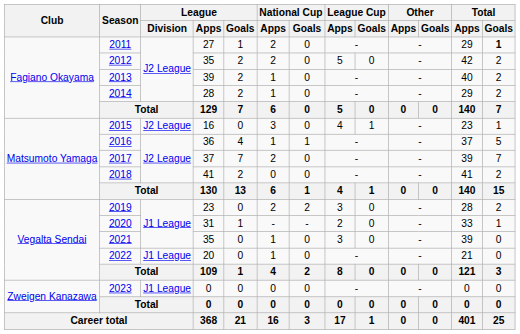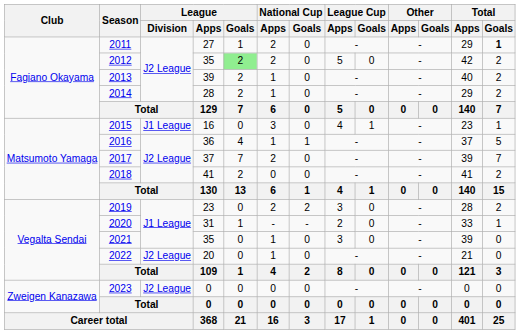 <table class="wikitable" style="text-align: center">
 <tr>
 <th rowspan="2">Club</th>
 <th rowspan="2">Season</th>
 <th colspan="3">League</th>
 <th colspan="2">National Cup</th>
 <th colspan="2">League Cup</th>
 <th colspan="2">Other</th>
 <th colspan="2">Total</th>
 </tr>
 <tr>
 <th>Division</th>
 <th>Apps</th>
 <th>Goals</th>
 <th>Apps</th>
 <th>Goals</th>
 <th>Apps</th>
 <th>Goals</th>
 <th>Apps</th>
 <th>Goals</th>
 <th>Apps</th>
 <th>Goals</th>
 </tr>
 <tr>
 <td rowspan="5"><a href='#'>Fagiano Okayama</a></td>
 <td><a href='#'>2011</a></td>
 <td rowspan="4"><a href='#'>J2 League</a></td>
 <td>27</td>
 <td>1</td>
 <td>2</td>
 <td>0</td>
 <td colspan="2">-</td>
 <td colspan="2">-</td>
 <td>29</td>
 <td><strong>1</strong></td>
 </tr>
 <tr>
 <td><a href='#'>2012</a></td>
 <td>35</td>
-<td>2</td>
+<td style="background: lightgreen;">2</td>
 <td>2</td>
 <td>0</td>
 <td>5</td>
 <td>0</td>
 <td colspan="2">-</td>
 <td>42</td>
 <td>2</td>
 </tr>
 <tr>
 <td><a href='#'>2013</a></td>
 <td>39</td>
 <td>2</td>
 <td>1</td>
 <td>0</td>
 <td colspan="2">-</td>
 <td colspan="2">-</td>
 <td>40</td>
 <td>2</td>
 </tr>
 <tr>
 <td><a href='#'>2014</a></td>
 <td>28</td>
 <td>2</td>
 <td>1</td>
 <td>0</td>
 <td colspan="2">-</td>
 <td colspan="2">-</td>
 <td>29</td>
 <td>2</td>
 </tr>
 <tr>
 <th colspan="2">Total</th>
 <th>129</th>
 <th>7</th>
 <th>6</th>
 <th>0</th>
 <th>5</th>
 <th>0</th>
 <th>0</th>
 <th>0</th>
 <th>140</th>
 <th>7</th>
 </tr>
 <tr>
 <td rowspan="5"><a href='#'>Matsumoto Yamaga</a></td>
 <td><a href='#'>2015</a></td>
-<td><a href='#'>J2 League</a></td>
+<td><a href='#'>J1 League</a></td>
 <td>16</td>
 <td>0</td>
 <td>3</td>
 <td>0</td>
 <td>4</td>
 <td>1</td>
 <td colspan="2">-</td>
 <td>23</td>
 <td>1</td>
 </tr>
 <tr>
 <td><a href='#'>2016</a></td>
 <td rowspan="3"><a href='#'>J2 League</a></td>
 <td>36</td>
 <td>4</td>
 <td>1</td>
 <td>1</td>
 <td colspan="2">-</td>
 <td colspan="2">-</td>
 <td>37</td>
 <td>5</td>
 </tr>
 <tr>
 <td><a href='#'>2017</a></td>
 <td>37</td>
 <td>7</td>
 <td>2</td>
 <td>0</td>
 <td colspan="2">-</td>
 <td colspan="2">-</td>
 <td>39</td>
 <td>7</td>
 </tr>
 <tr>
 <td><a href='#'>2018</a></td>
 <td>41</td>
 <td>2</td>
 <td>0</td>
 <td>0</td>
 <td colspan="2">-</td>
 <td colspan="2">-</td>
 <td>41</td>
 <td>2</td>
 </tr>
 <tr>
 <th colspan="2">Total</th>
 <th>130</th>
 <th>13</th>
 <th>6</th>
 <th>1</th>
 <th>4</th>
 <th>1</th>
 <th>0</th>
 <th>0</th>
 <th>140</th>
 <th>15</th>
 </tr>
 <tr>
 <td rowspan="5"><a href='#'>Vegalta Sendai</a></td>
 <td><a href='#'>2019</a></td>
 <td rowspan="3"><a href='#'>J1 League</a></td>
 <td>23</td>
 <td>0</td>
 <td>2</td>
 <td>2</td>
 <td>3</td>
 <td>0</td>
 <td colspan="2">-</td>
 <td>28</td>
 <td>2</td>
 </tr>
 <tr>
 <td><a href='#'>2020</a></td>
 <td>31</td>
 <td>1</td>
 <td>-</td>
 <td>-</td>
 <td>2</td>
 <td>0</td>
 <td colspan="2">-</td>
 <td>33</td>
 <td>1</td>
 </tr>
 <tr>
 <td><a href='#'>2021</a></td>
 <td>35</td>
 <td>0</td>
 <td>1</td>
 <td>0</td>
 <td>3</td>
 <td>0</td>
 <td colspan="2">-</td>
 <td>39</td>
 <td>0</td>
 </tr>
 <tr>
 <td><a href='#'>2022</a></td>
-<td><a href='#'>J1 League</a></td>
+<td><a href='#'>J2 League</a></td>
 <td>20</td>
 <td>0</td>
 <td>1</td>
 <td>0</td>
 <td colspan="2">-</td>
 <td colspan="2">-</td>
 <td>21</td>
 <td>0</td>
 </tr>
 <tr>
 <th colspan="2">Total</th>
 <th>109</th>
 <th>1</th>
 <th>4</th>
 <th>2</th>
 <th>8</th>
 <th>0</th>
 <th>0</th>
 <th>0</th>
 <th>121</th>
 <th>3</th>
 </tr>
 <tr>
 <td rowspan="2"><a href='#'>Zweigen Kanazawa</a></td>
 <td><a href='#'>2023</a></td>
-<td><a href='#'>J1 League</a></td>
+<td><a href='#'>J2 League</a></td>
 <td>0</td>
 <td>0</td>
 <td>0</td>
 <td>0</td>
 <td colspan="2">-</td>
 <td colspan="2">-</td>
 <td>0</td>
 <td>0</td>
 </tr>
 <tr>
 <th colspan="2">Total</th>
 <th>0</th>
 <th>0</th>
 <th>0</th>
 <th>0</th>
 <th>0</th>
 <th>0</th>
 <th>0</th>
 <th>0</th>
 <th>0</th>
 <th>0</th>
 </tr>
 <tr>
 <th colspan="3">Career total</th>
 <th>368</th>
 <th>21</th>
 <th>16</th>
 <th>3</th>
 <th>17</th>
 <th>1</th>
 <th>0</th>
 <th>0</th>
 <th>401</th>
 <th>25</th>
 </tr>
 </table>
